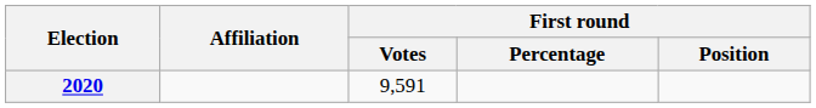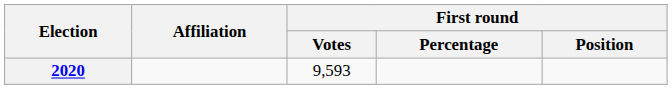 <table class=wikitable width=50%>
 <tr>
 <th rowspan=2>Election</th>
 <th rowspan=2>Affiliation</th>
 <th colspan=3>First round</th>
 </tr>
 <tr>
 <th>Votes</th>
 <th>Percentage</th>
 <th>Position</th>
 </tr>
 <tr align=center>
 <th><a href='#'>2020</a></th>
 <td></td>
-<td>9,591</td>
+<td>9,593</td>
 <td></td>
 <td></td>
 </tr>
 </table>
